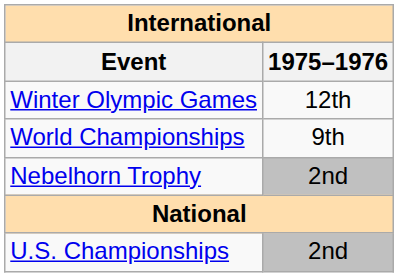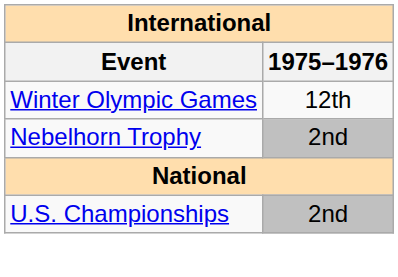 <table class="wikitable" style="text-align:center">
 <tr>
 <th style="background-color: #ffdead; " colspan=2 align=center><strong>International</strong></th>
 </tr>
 <tr>
 <th>Event</th>
 <th>1975–1976</th>
 </tr>
 <tr>
 <td align=left><a href='#'>Winter Olympic Games</a></td>
 <td>12th</td>
 </tr>
 <tr>
-<td align=left><a href='#'>World Championships</a></td>
-<td>9th</td>
-</tr>
-<tr>
 <td align=left><a href='#'>Nebelhorn Trophy</a></td>
 <td bgcolor=silver>2nd</td>
 </tr>
 <tr>
 <th style="background-color: #ffdead; " colspan=2 align=center><strong>National</strong></th>
 </tr>
 <tr>
 <td align=left><a href='#'>U.S. Championships</a></td>
 <td bgcolor=silver>2nd</td>
 </tr>
 </table>
